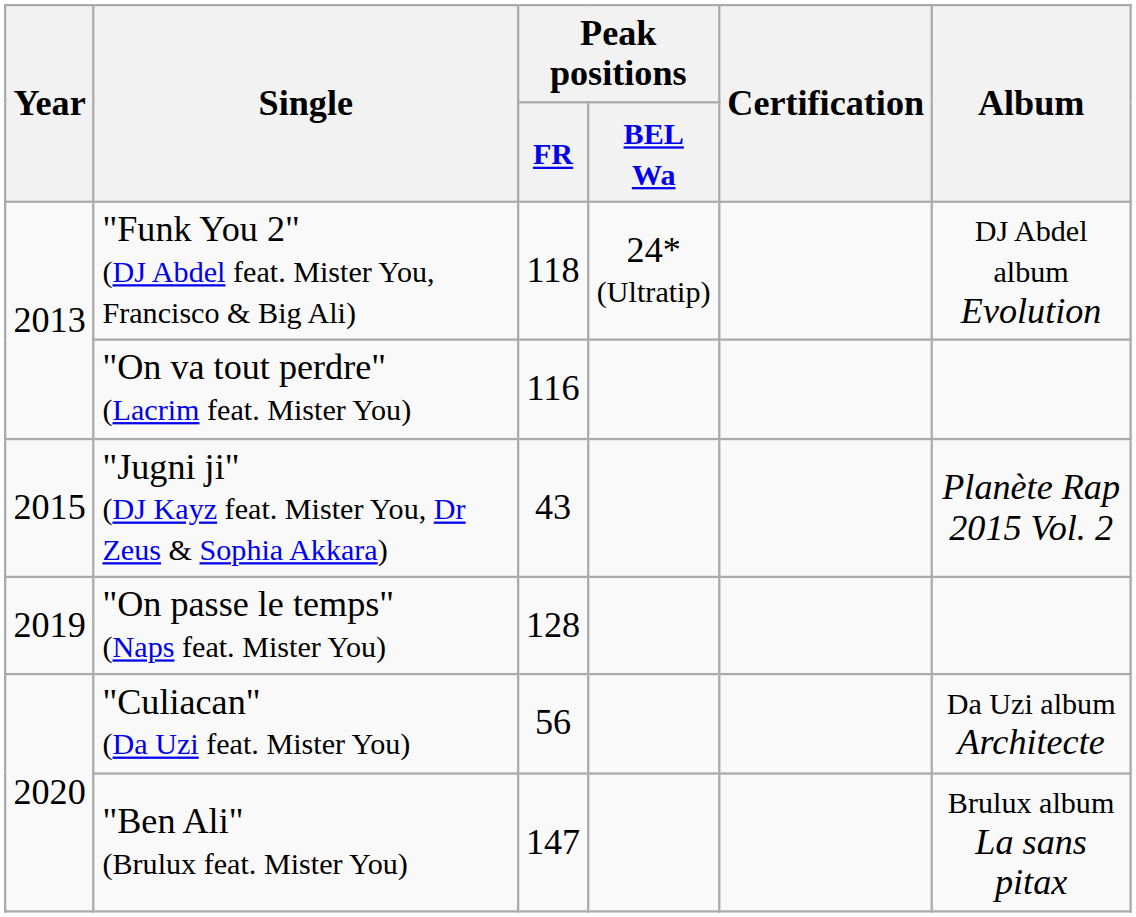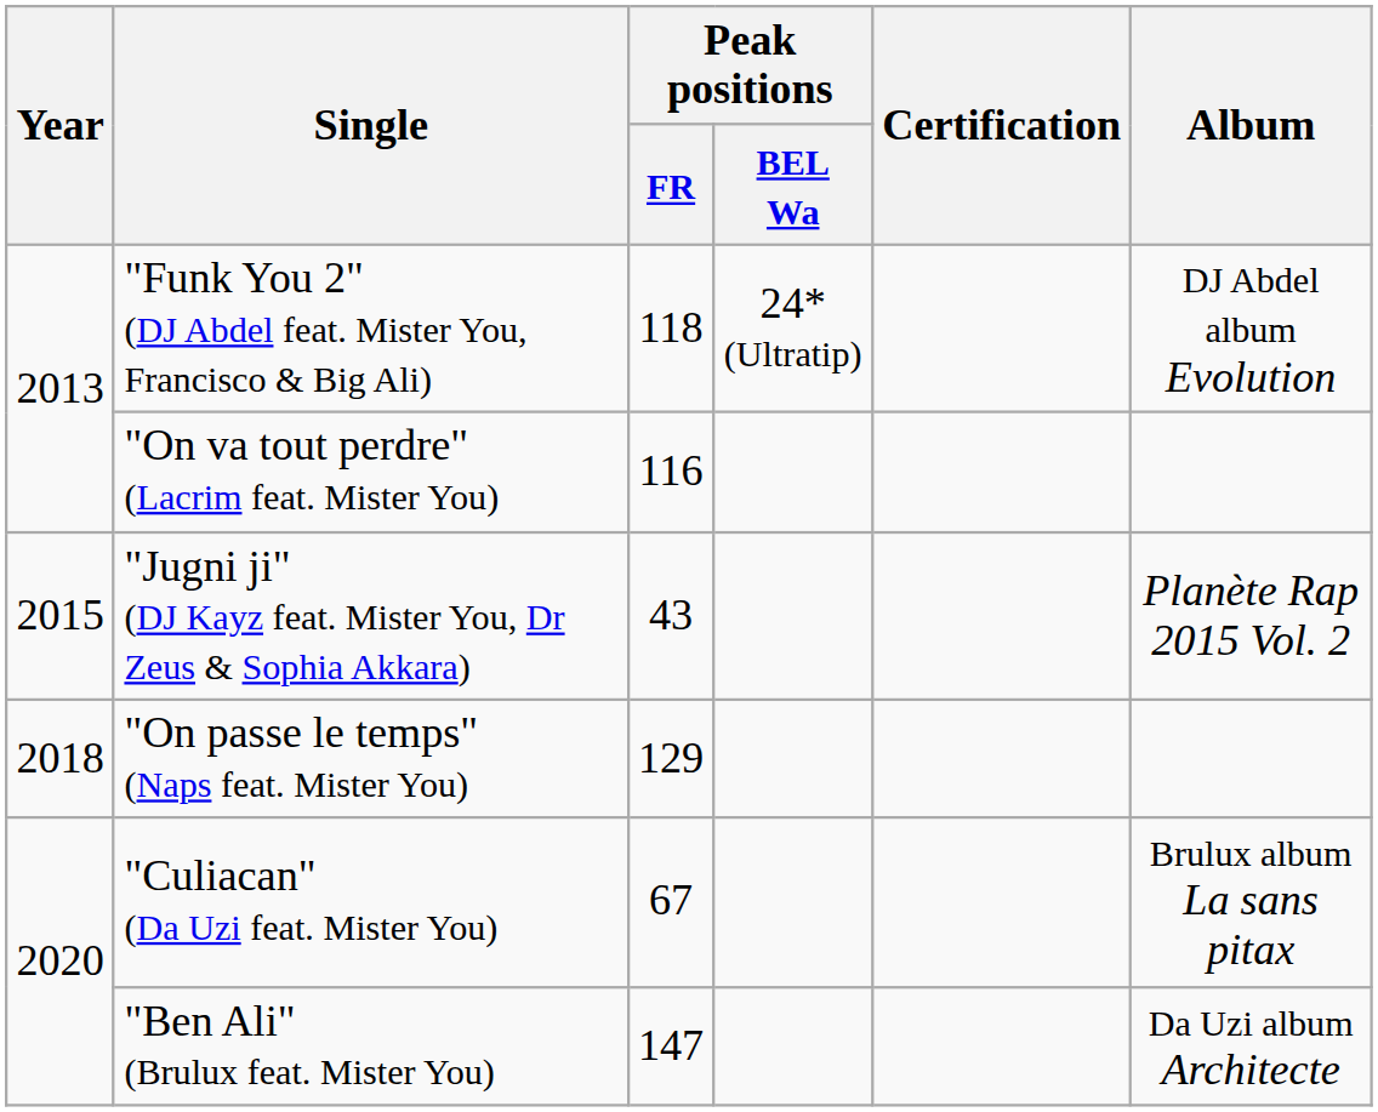 <table class="wikitable">
 <tr>
 <th rowspan="2" style="text-align:center; width:10px;">Year</th>
 <th rowspan="2" style="text-align:center; width:180px;">Single</th>
 <th style="text-align:center;" colspan="2">Peak positions</th>
 <th rowspan="2" style="text-align:center; width:40px;">Certification</th>
 <th rowspan="2" style="text-align:center; width:80px;">Album</th>
 </tr>
 <tr>
 <th width="20"><small><a href='#'>FR</a></small><br></th>
 <th width="20"><small><a href='#'>BEL <br>Wa</a></small><br></th>
 </tr>
 <tr>
 <td style="text-align:center;" rowspan=2>2013</td>
 <td>"Funk You 2" <br><small>(<a href='#'>DJ Abdel</a> feat. Mister You, Francisco & Big Ali)</small></td>
 <td style="text-align:center;">118</td>
 <td style="text-align:center;">24*<br><small>(Ultratip)</small></td>
 <td style="text-align:center;"></td>
 <td style="text-align:center;"><small>DJ Abdel album</small><br><em>Evolution</em></td>
 </tr>
 <tr>
 <td>"On va tout perdre" <br><small>(<a href='#'>Lacrim</a> feat. Mister You)</small></td>
 <td style="text-align:center;">116</td>
 <td style="text-align:center;"></td>
 <td style="text-align:center;"></td>
 <td style="text-align:center;"></td>
 </tr>
 <tr>
 <td style="text-align:center;" rowspan=1>2015</td>
 <td>"Jugni ji" <br><small>(<a href='#'>DJ Kayz</a> feat. Mister You, <a href='#'>Dr Zeus</a> & <a href='#'>Sophia Akkara</a>)</small></td>
 <td style="text-align:center;">43</td>
 <td style="text-align:center;"></td>
 <td style="text-align:center;"></td>
 <td style="text-align:center;"><em>Planète Rap 2015 Vol. 2</em></td>
 </tr>
 <tr>
-<td style="text-align:center;" rowspan=1>2019</td>
+<td style="text-align:center;" rowspan=1>2018</td>
 <td>"On passe le temps" <br><small>(<a href='#'>Naps</a> feat. Mister You)</small></td>
-<td style="text-align:center;">128</td>
+<td style="text-align:center;">129</td>
 <td style="text-align:center;"></td>
 <td style="text-align:center;"></td>
 <td style="text-align:center;"></td>
 </tr>
 <tr>
 <td style="text-align:center;" rowspan=2>2020</td>
 <td>"Culiacan" <br><small>(<a href='#'>Da Uzi</a> feat. Mister You)</small></td>
-<td style="text-align:center;">56</td>
+<td style="text-align:center;">67</td>
 <td style="text-align:center;"></td>
 <td style="text-align:center;"></td>
-<td style="text-align:center;"><small>Da Uzi album</small><br><em>Architecte</em></td>
+<td style="text-align:center;"><small>Brulux album</small><br><em>La sans pitax</em></td>
 </tr>
 <tr>
 <td>"Ben Ali" <br><small>(Brulux feat. Mister You)</small></td>
 <td style="text-align:center;">147</td>
 <td style="text-align:center;"></td>
 <td style="text-align:center;"></td>
-<td style="text-align:center;"><small>Brulux album</small><br><em>La sans pitax</em></td>
+<td style="text-align:center;"><small>Da Uzi album</small><br><em>Architecte</em></td>
 </tr>
 </table>
